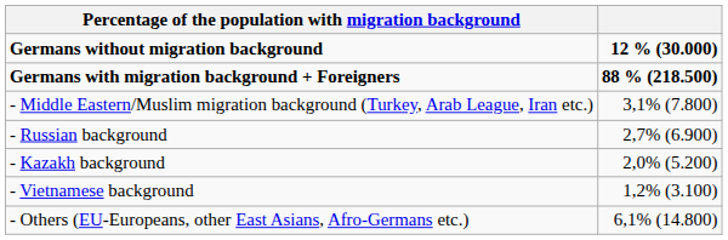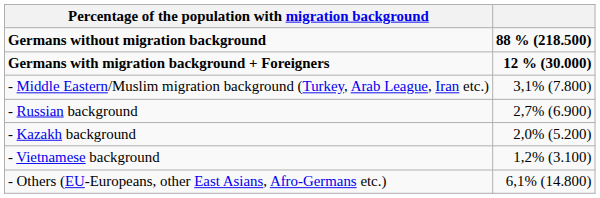 <table class="wikitable">
 <tr class="hintergrundfarbe6">
 <th>Percentage of the population with <a href='#'>migration background</a></th>
 <th></th>
 </tr>
 <tr>
 <td class="hintergrundfarbe5"><strong>Germans without migration background</strong></td>
-<td class="hintergrundfarbe5" style="text-align:right;"><strong>12 % (30.000)</strong></td>
+<td class="hintergrundfarbe5" style="text-align:right;"><strong>88 % (218.500)</strong></td>
 </tr>
 <tr>
 <td class="hintergrundfarbe5"><strong>Germans with migration background + Foreigners</strong></td>
-<td class="hintergrundfarbe5" style="text-align:right;"><strong>88 % (218.500)</strong></td>
+<td class="hintergrundfarbe5" style="text-align:right;"><strong>12 % (30.000)</strong></td>
 </tr>
 <tr>
 <td>- <a href='#'>Middle Eastern</a>/Muslim migration background (<a href='#'>Turkey</a>, <a href='#'>Arab League</a>, <a href='#'>Iran</a> etc.)</td>
 <td style="text-align:right;">3,1% (7.800)</td>
 </tr>
 <tr>
 <td>- <a href='#'>Russian</a> background</td>
 <td style="text-align:right;">2,7% (6.900)</td>
 </tr>
 <tr>
 <td>- <a href='#'>Kazakh</a> background</td>
 <td style="text-align:right;">2,0% (5.200)</td>
 </tr>
 <tr>
 <td>- <a href='#'>Vietnamese</a> background</td>
 <td style="text-align:right;">1,2% (3.100)</td>
 </tr>
 <tr>
 <td>- Others (<a href='#'>EU</a>-Europeans, other <a href='#'>East Asians</a>, <a href='#'>Afro-Germans</a> etc.)</td>
 <td style="text-align:right;">6,1% (14.800)</td>
 </tr>
 </table>
